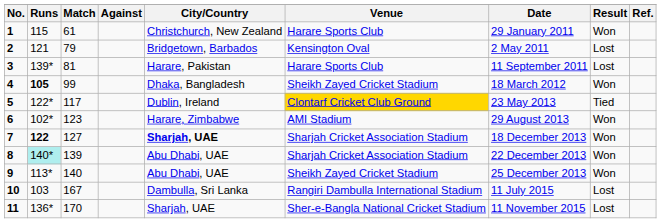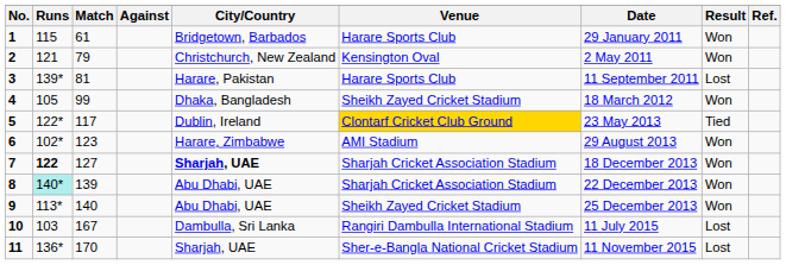 <table class="wikitable sortable">
 <tr>
 </tr>
 <tr>
 <th>No.</th>
 <th>Runs</th>
 <th>Match</th>
 <th>Against</th>
 <th>City/Country</th>
 <th>Venue</th>
 <th>Date</th>
 <th>Result</th>
 <th>Ref.</th>
 </tr>
 <tr>
 <td><strong>1</strong></td>
 <td>115</td>
 <td>61</td>
 <td></td>
-<td><a href='#'>Christchurch</a>, New Zealand</td>
+<td><a href='#'>Bridgetown</a>, <a href='#'>Barbados</a></td>
 <td><a href='#'>Harare Sports Club</a></td>
 <td><a href='#'>29 January 2011</a></td>
 <td>Won</td>
 <td></td>
 </tr>
 <tr>
 <td><strong>2</strong></td>
 <td>121</td>
 <td>79</td>
 <td></td>
-<td><a href='#'>Bridgetown</a>, <a href='#'>Barbados</a></td>
+<td><a href='#'>Christchurch</a>, New Zealand</td>
 <td><a href='#'>Kensington Oval</a></td>
 <td><a href='#'>2 May 2011</a></td>
-<td>Lost</td>
+<td>Won</td>
 <td></td>
 </tr>
 <tr>
 <td><strong>3</strong></td>
 <td>139*</td>
 <td>81</td>
 <td></td>
 <td><a href='#'>Harare</a>, Pakistan</td>
 <td><a href='#'>Harare Sports Club</a></td>
 <td><a href='#'>11 September 2011</a></td>
 <td>Lost</td>
 <td></td>
 </tr>
 <tr>
 <td><strong>4</strong></td>
-<td><strong>105</strong></td>
+<td>105</td>
 <td>99</td>
 <td></td>
 <td><a href='#'>Dhaka</a>, Bangladesh</td>
 <td><a href='#'>Sheikh Zayed Cricket Stadium</a></td>
 <td><a href='#'>18 March 2012</a></td>
 <td>Won</td>
 <td></td>
 </tr>
 <tr>
 <td><strong>5</strong></td>
 <td>122*</td>
 <td>117</td>
 <td></td>
 <td><a href='#'>Dublin</a>, Ireland</td>
 <td style="background: gold;"><a href='#'>Clontarf Cricket Club Ground</a></td>
 <td><a href='#'>23 May 2013</a></td>
 <td>Tied</td>
 <td></td>
 </tr>
 <tr>
 <td><strong>6</strong></td>
 <td>102*</td>
 <td>123</td>
 <td></td>
 <td><a href='#'>Harare, Zimbabwe</a></td>
 <td><a href='#'>AMI Stadium</a></td>
 <td><a href='#'>29 August 2013</a></td>
 <td>Won</td>
 <td></td>
 </tr>
 <tr>
 <td><strong>7</strong></td>
 <td><strong>122</strong></td>
 <td>127</td>
 <td></td>
 <td><strong><a href='#'>Sharjah</a>, UAE</strong></td>
 <td><a href='#'>Sharjah Cricket Association Stadium</a></td>
 <td><a href='#'>18 December 2013</a></td>
 <td>Won</td>
 <td></td>
 </tr>
 <tr>
 <td><strong>8</strong></td>
 <td style="background: paleturquoise;">140*</td>
 <td>139</td>
 <td></td>
 <td><a href='#'>Abu Dhabi</a>, UAE</td>
 <td><a href='#'>Sharjah Cricket Association Stadium</a></td>
 <td><a href='#'>22 December 2013</a></td>
 <td>Won</td>
 <td></td>
 </tr>
 <tr>
 <td><strong>9</strong></td>
 <td>113*</td>
 <td>140</td>
 <td></td>
 <td><a href='#'>Abu Dhabi</a>, UAE</td>
 <td><a href='#'>Sheikh Zayed Cricket Stadium</a></td>
 <td><a href='#'>25 December 2013</a></td>
 <td>Won</td>
 <td></td>
 </tr>
 <tr>
 <td><strong>10</strong></td>
 <td>103</td>
 <td>167</td>
 <td></td>
 <td><a href='#'>Dambulla</a>, Sri Lanka</td>
 <td><a href='#'>Rangiri Dambulla International Stadium</a></td>
 <td><a href='#'>11 July 2015</a></td>
 <td>Lost</td>
 <td></td>
 </tr>
 <tr>
 <td><strong>11</strong></td>
 <td>136*</td>
 <td>170</td>
 <td></td>
 <td><a href='#'>Sharjah</a>, UAE</td>
 <td><a href='#'>Sher-e-Bangla National Cricket Stadium</a></td>
 <td><a href='#'>11 November 2015</a></td>
 <td>Lost</td>
 <td></td>
 </tr>
 </table>
